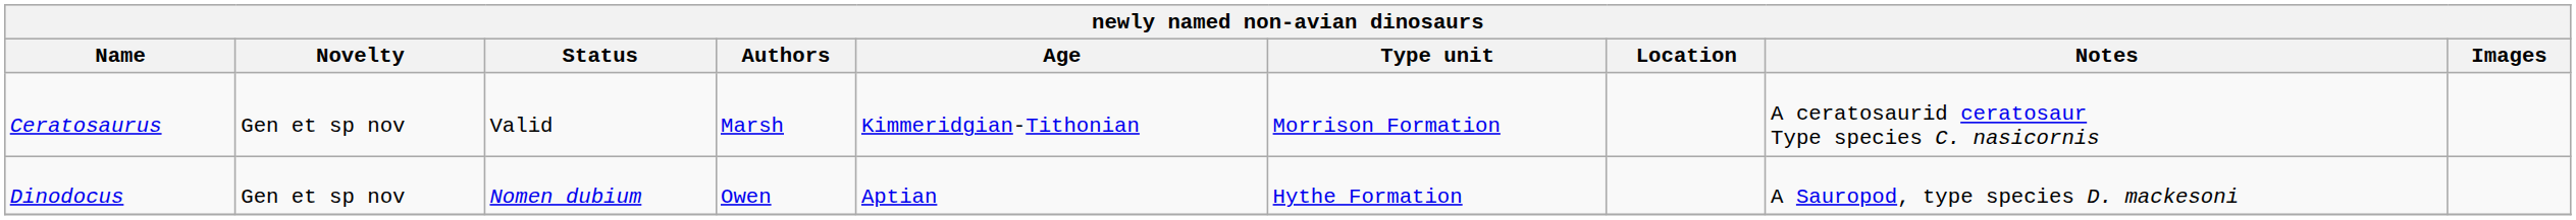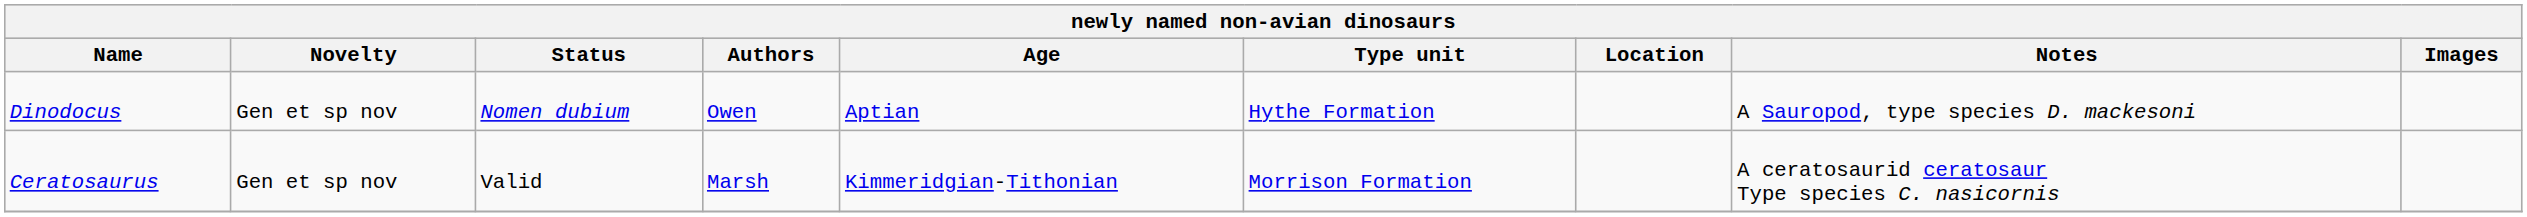 <table class="wikitable sortable" align="center" width="100%">
 <tr>
 <th colspan="9">newly named non-avian dinosaurs</th>
 </tr>
 <tr>
 <th>Name</th>
 <th>Novelty</th>
 <th>Status</th>
 <th>Authors</th>
 <th>Age</th>
 <th>Type unit</th>
 <th>Location</th>
 <th>Notes</th>
 <th>Images</th>
 </tr>
 <tr>
+<td><br><em><a href='#'>Dinodocus</a></em></td>
+<td><br>Gen et sp nov</td>
+<td><br><em><a href='#'>Nomen dubium</a></em></td>
+<td><br><a href='#'>Owen</a></td>
+<td><br><a href='#'>Aptian</a></td>
+<td><br><a href='#'>Hythe Formation</a></td>
+<td><br><br></td>
+<td><br>A <a href='#'>Sauropod</a>, type species <em>D. mackesoni</em></td>
+<td></td>
+</tr>
+<tr>
 <td><br><em><a href='#'>Ceratosaurus</a></em></td>
 <td><br>Gen et sp nov</td>
 <td><br>Valid</td>
 <td><br><a href='#'>Marsh</a></td>
 <td><br><a href='#'>Kimmeridgian</a>-<a href='#'>Tithonian</a></td>
 <td><br><a href='#'>Morrison Formation</a></td>
 <td><br><br></td>
 <td><br>A ceratosaurid <a href='#'>ceratosaur</a><br> Type species <em>C. nasicornis</em></td>
 <td><br></td>
 </tr>
 <tr>
-<td><br><em><a href='#'>Dinodocus</a></em></td>
-<td><br>Gen et sp nov</td>
-<td><br><em><a href='#'>Nomen dubium</a></em></td>
-<td><br><a href='#'>Owen</a></td>
-<td><br><a href='#'>Aptian</a></td>
-<td><br><a href='#'>Hythe Formation</a></td>
-<td><br><br></td>
-<td><br>A <a href='#'>Sauropod</a>, type species <em>D. mackesoni</em></td>
-<td></td>
-</tr>
-<tr>
 </tr>
 </table>
